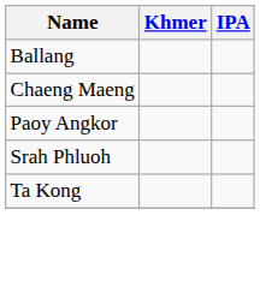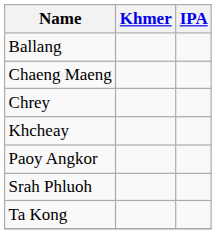 <table class="wikitable" style="font-size:90%;">
 <tr>
 <th>Name</th>
 <th><a href='#'>Khmer</a></th>
 <th><a href='#'>IPA</a></th>
 </tr>
 <tr>
 <td>Ballang</td>
 <td></td>
 <td></td>
 </tr>
 <tr>
 <td>Chaeng Maeng</td>
+<td></td>
+<td></td>
+</tr>
+<tr>
+<td>Chrey</td>
+<td></td>
+<td></td>
+</tr>
+<tr>
+<td>Khcheay</td>
 <td></td>
 <td></td>
 </tr>
 <tr>
 <td>Paoy Angkor</td>
 <td></td>
 <td></td>
 </tr>
 <tr>
 <td>Srah Phluoh</td>
 <td></td>
 <td></td>
 </tr>
 <tr>
 <td>Ta Kong</td>
 <td></td>
 <td></td>
 </tr>
 <tr>
 </tr>
 </table>
